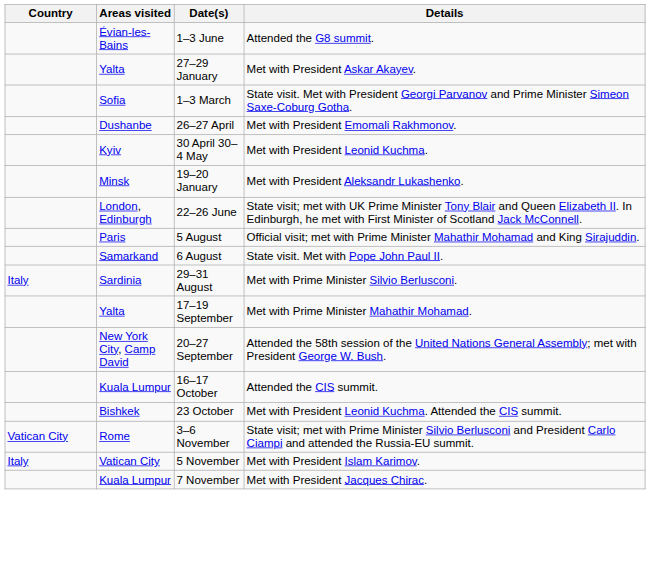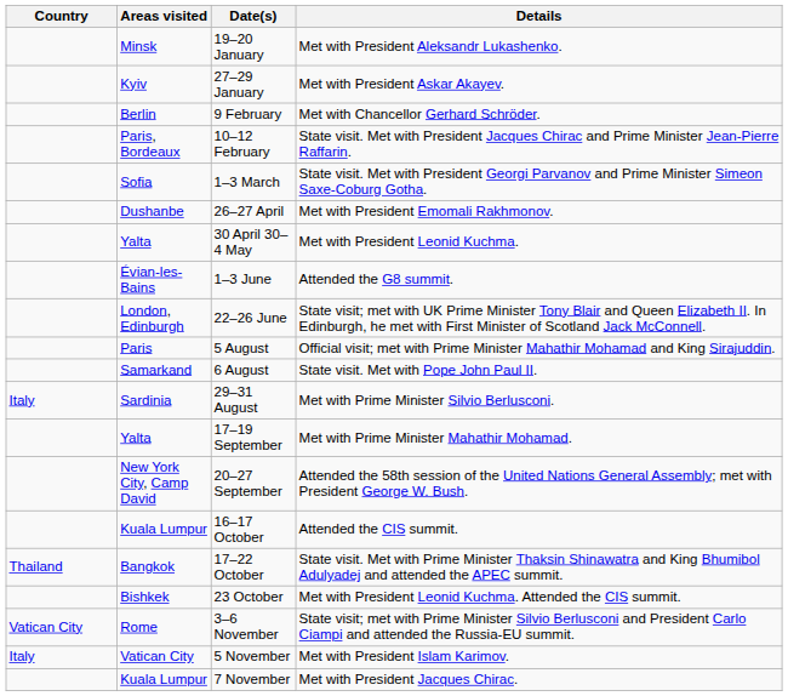 <table class="wikitable sortable outercollapse" style="margin: 1em auto 1em auto">
 <tr>
 <th width=120>Country</th>
 <th width=100>Areas visited</th>
 <th width=90>Date(s)</th>
 <th style="width:550px;" class="unsortable">Details</th>
 </tr>
 <tr>
 <td></td>
-<td><a href='#'>Évian-les-Bains</a></td>
-<td>1–3 June</td>
-<td>Attended the <a href='#'>G8 summit</a>.</td>
+<td><a href='#'>Minsk</a></td>
+<td>19–20 January</td>
+<td>Met with President <a href='#'>Aleksandr Lukashenko</a>.</td>
 </tr>
 <tr>
 <td></td>
-<td><a href='#'>Yalta</a></td>
+<td><a href='#'>Kyiv</a></td>
 <td>27–29 January</td>
 <td>Met with President <a href='#'>Askar Akayev</a>.</td>
+</tr>
+<tr>
+<td></td>
+<td><a href='#'>Berlin</a></td>
+<td>9 February</td>
+<td>Met with Chancellor <a href='#'>Gerhard Schröder</a>.</td>
+</tr>
+<tr>
+<td></td>
+<td><a href='#'>Paris</a>, <a href='#'>Bordeaux</a></td>
+<td>10–12 February</td>
+<td>State visit. Met with President <a href='#'>Jacques Chirac</a> and Prime Minister <a href='#'>Jean-Pierre Raffarin</a>.</td>
 </tr>
 <tr>
 <td></td>
 <td><a href='#'>Sofia</a></td>
 <td>1–3 March</td>
 <td>State visit. Met with President <a href='#'>Georgi Parvanov</a> and Prime Minister <a href='#'>Simeon Saxe-Coburg Gotha</a>.</td>
 </tr>
 <tr>
 <td></td>
 <td><a href='#'>Dushanbe</a></td>
 <td>26–27 April</td>
 <td>Met with President <a href='#'>Emomali Rakhmonov</a>.</td>
 </tr>
 <tr>
 <td></td>
-<td><a href='#'>Kyiv</a></td>
+<td><a href='#'>Yalta</a></td>
 <td>30 April 30–4 May</td>
 <td>Met with President <a href='#'>Leonid Kuchma</a>.</td>
 </tr>
 <tr>
 <td></td>
-<td><a href='#'>Minsk</a></td>
-<td>19–20 January</td>
-<td>Met with President <a href='#'>Aleksandr Lukashenko</a>.</td>
+<td><a href='#'>Évian-les-Bains</a></td>
+<td>1–3 June</td>
+<td>Attended the <a href='#'>G8 summit</a>.</td>
 </tr>
 <tr>
 <td></td>
 <td><a href='#'>London</a>, <a href='#'>Edinburgh</a></td>
 <td>22–26 June</td>
 <td>State visit; met with UK Prime Minister <a href='#'>Tony Blair</a> and Queen <a href='#'>Elizabeth II</a>. In Edinburgh, he met with First Minister of Scotland <a href='#'>Jack McConnell</a>.</td>
 </tr>
 <tr>
 <td></td>
 <td><a href='#'>Paris</a></td>
 <td>5 August</td>
 <td>Official visit; met with Prime Minister <a href='#'>Mahathir Mohamad</a> and King <a href='#'>Sirajuddin</a>.</td>
 </tr>
 <tr>
 <td></td>
 <td><a href='#'>Samarkand</a></td>
 <td>6 August</td>
 <td>State visit. Met with <a href='#'>Pope John Paul II</a>.</td>
 </tr>
 <tr>
 <td> <a href='#'>Italy</a></td>
 <td><a href='#'>Sardinia</a></td>
 <td>29–31 August</td>
 <td>Met with Prime Minister <a href='#'>Silvio Berlusconi</a>.</td>
 </tr>
 <tr>
 <td></td>
 <td><a href='#'>Yalta</a></td>
 <td>17–19 September</td>
 <td>Met with Prime Minister <a href='#'>Mahathir Mohamad</a>.</td>
 </tr>
 <tr>
 <td></td>
 <td><a href='#'>New York City</a>, <a href='#'>Camp David</a></td>
 <td>20–27 September</td>
 <td>Attended the 58th session of the <a href='#'>United Nations General Assembly</a>; met with President <a href='#'>George W. Bush</a>.</td>
 </tr>
 <tr>
 <td></td>
 <td><a href='#'>Kuala Lumpur</a></td>
 <td>16–17 October</td>
 <td>Attended the <a href='#'>CIS</a> summit.</td>
 </tr>
 <tr>
+<td> <a href='#'>Thailand</a></td>
+<td><a href='#'>Bangkok</a></td>
+<td>17–22 October</td>
+<td>State visit. Met with Prime Minister <a href='#'>Thaksin Shinawatra</a> and King <a href='#'>Bhumibol Adulyadej</a> and attended the <a href='#'>APEC</a> summit.</td>
+</tr>
+<tr>
 <td></td>
 <td><a href='#'>Bishkek</a></td>
 <td>23 October</td>
 <td>Met with President <a href='#'>Leonid Kuchma</a>. Attended the <a href='#'>CIS</a> summit.</td>
 </tr>
 <tr>
 <td> <a href='#'>Vatican City</a></td>
 <td><a href='#'>Rome</a></td>
 <td>3–6 November</td>
 <td>State visit; met with Prime Minister <a href='#'>Silvio Berlusconi</a> and President <a href='#'>Carlo Ciampi</a> and attended the Russia-EU summit.</td>
 </tr>
 <tr>
 <td> <a href='#'>Italy</a></td>
 <td><a href='#'>Vatican City</a></td>
 <td>5 November</td>
 <td>Met with President <a href='#'>Islam Karimov</a>.</td>
 </tr>
 <tr>
 <td></td>
 <td><a href='#'>Kuala Lumpur</a></td>
 <td>7 November</td>
 <td>Met with President <a href='#'>Jacques Chirac</a>.</td>
 </tr>
 </table>
